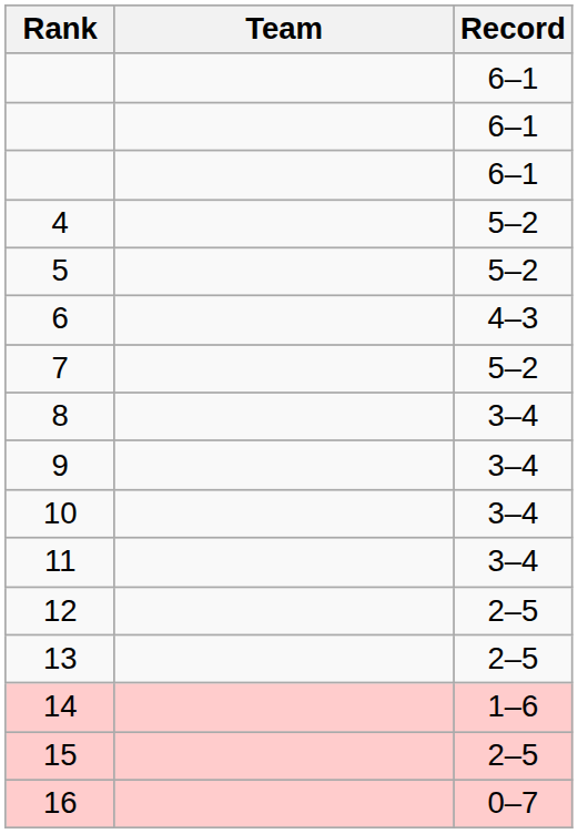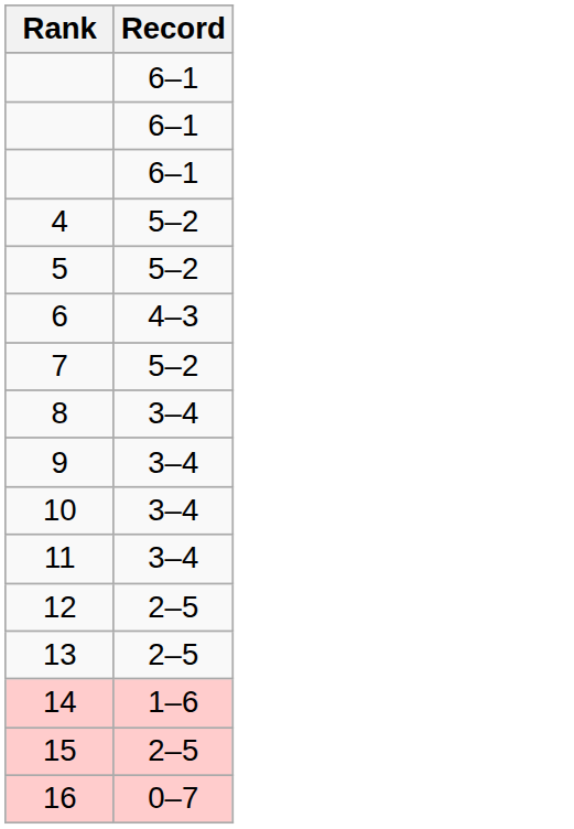 <table class="wikitable" style="text-align: center">
 <tr>
 <th width=50>Rank</th>
-<th width=170>Team</th>
 <th width=50>Record</th>
 </tr>
 <tr>
 <td></td>
-<td align=left></td>
 <td>6–1</td>
 </tr>
 <tr>
 <td></td>
-<td align=left></td>
 <td>6–1</td>
 </tr>
 <tr>
 <td></td>
-<td align=left></td>
 <td>6–1</td>
 </tr>
 <tr>
 <td>4</td>
-<td align=left></td>
 <td>5–2</td>
 </tr>
 <tr>
 <td>5</td>
-<td align=left></td>
 <td>5–2</td>
 </tr>
 <tr>
 <td>6</td>
-<td align=left></td>
 <td>4–3</td>
 </tr>
 <tr>
 <td>7</td>
-<td align=left></td>
 <td>5–2</td>
 </tr>
 <tr>
 <td>8</td>
-<td align=left></td>
 <td>3–4</td>
 </tr>
 <tr>
 <td>9</td>
-<td align=left></td>
 <td>3–4</td>
 </tr>
 <tr>
 <td>10</td>
-<td align=left></td>
 <td>3–4</td>
 </tr>
 <tr>
 <td>11</td>
-<td align=left></td>
 <td>3–4</td>
 </tr>
 <tr>
 <td>12</td>
-<td align=left></td>
 <td>2–5</td>
 </tr>
 <tr>
 <td>13</td>
-<td align=left></td>
 <td>2–5</td>
 </tr>
 <tr bgcolor=#ffcccc>
 <td>14</td>
-<td align=left></td>
 <td>1–6</td>
 </tr>
 <tr bgcolor=#ffcccc>
 <td>15</td>
-<td align=left></td>
 <td>2–5</td>
 </tr>
 <tr bgcolor=#ffcccc>
 <td>16</td>
-<td align=left></td>
 <td>0–7</td>
 </tr>
 </table>
